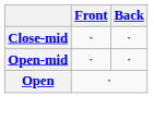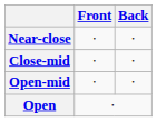 <table class="wikitable" style="text-align: center;">
 <tr>
 <th> </th>
 <th><a href='#'>Front</a></th>
 <th><a href='#'>Back</a></th>
+</tr>
+<tr>
+<th><a href='#'>Near-close</a></th>
+<td>  ∙  </td>
+<td>  ∙  </td>
 </tr>
 <tr>
 <th><a href='#'>Close-mid</a></th>
 <td>  ∙  </td>
 <td>  ∙  </td>
 </tr>
 <tr>
 <th><a href='#'>Open-mid</a></th>
 <td>  ∙  </td>
 <td>  ∙  </td>
 </tr>
 <tr>
 <th><a href='#'>Open</a></th>
 <td colspan="2">  ∙  </td>
 </tr>
 </table>
